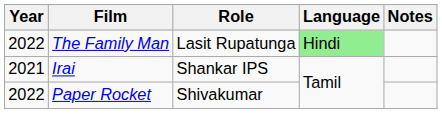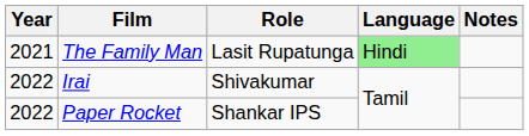 <table class="wikitable sortable">
 <tr style="background:#ccc; text-align:center;">
 <th>Year</th>
 <th>Film</th>
 <th>Role</th>
 <th>Language</th>
 <th>Notes</th>
 </tr>
 <tr>
-<td>2022</td>
+<td>2021</td>
 <td><em><a href='#'>The Family Man</a></em></td>
 <td>Lasit Rupatunga</td>
 <td style="background: lightgreen;">Hindi</td>
 <td></td>
 </tr>
 <tr>
-<td>2021</td>
+<td>2022</td>
 <td><em><a href='#'>Irai</a></em></td>
-<td>Shankar IPS</td>
+<td>Shivakumar</td>
 <td rowspan="2">Tamil</td>
 <td></td>
 </tr>
 <tr>
 <td>2022</td>
 <td><em><a href='#'>Paper Rocket</a></em></td>
-<td>Shivakumar</td>
+<td>Shankar IPS</td>
 <td></td>
 </tr>
 </table>
